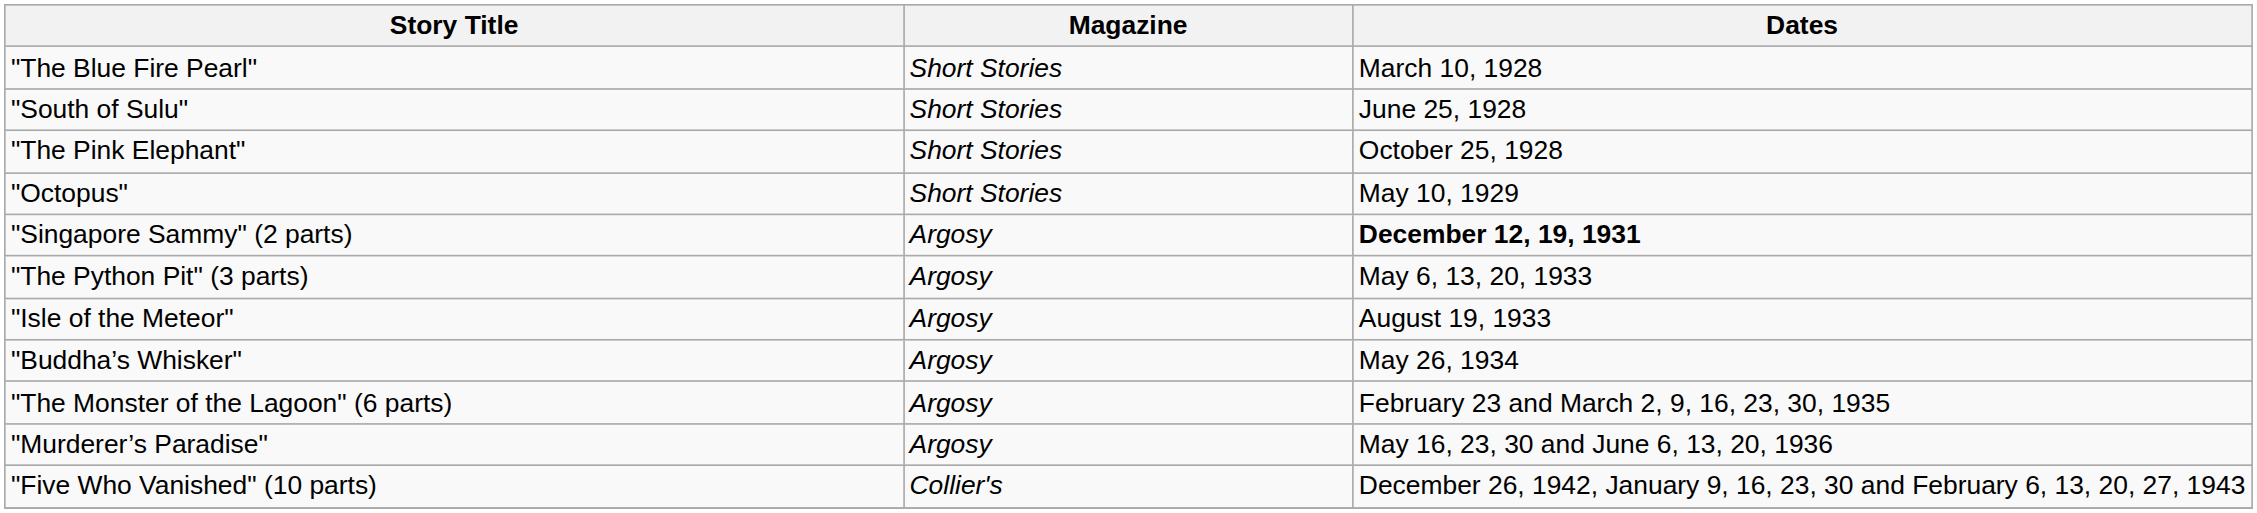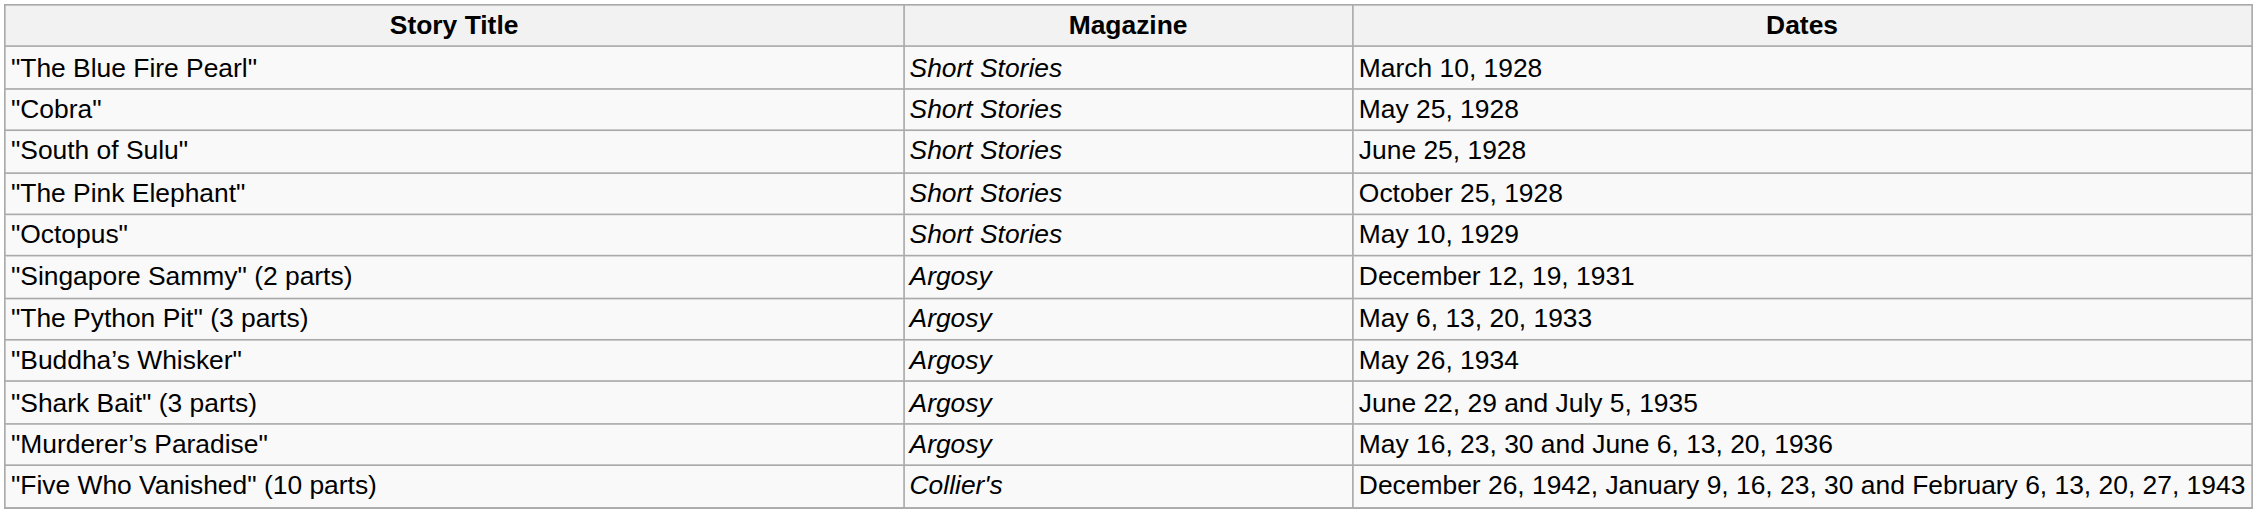 <table class="wikitable">
 <tr>
 <th scope="col" style="width: 40%;">Story Title</th>
 <th scope="col" style="width: 20%;">Magazine</th>
 <th scope="col" style="width: 40%;">Dates</th>
 </tr>
 <tr>
 <td>"The Blue Fire Pearl"</td>
 <td><em>Short Stories</em></td>
 <td>March 10, 1928</td>
+</tr>
+<tr>
+<td>"Cobra"</td>
+<td><em>Short Stories</em></td>
+<td>May 25, 1928</td>
 </tr>
 <tr>
 <td>"South of Sulu"</td>
 <td><em>Short Stories</em></td>
 <td>June 25, 1928</td>
 </tr>
 <tr>
 <td>"The Pink Elephant"</td>
 <td><em>Short Stories</em></td>
 <td>October 25, 1928</td>
 </tr>
 <tr>
 <td>"Octopus"</td>
 <td><em>Short Stories</em></td>
 <td>May 10, 1929</td>
 </tr>
 <tr>
 <td>"Singapore Sammy" (2 parts)</td>
 <td><em>Argosy</em></td>
-<td><strong>December 12, 19, 1931</strong></td>
+<td>December 12, 19, 1931</td>
 </tr>
 <tr>
 <td>"The Python Pit" (3 parts)</td>
 <td><em>Argosy</em></td>
 <td>May 6, 13, 20, 1933</td>
 </tr>
 <tr>
-<td>"Isle of the Meteor"</td>
-<td><em>Argosy</em></td>
-<td>August 19, 1933</td>
-</tr>
-<tr>
 <td>"Buddha’s Whisker"</td>
 <td><em>Argosy</em></td>
 <td>May 26, 1934</td>
 </tr>
 <tr>
-<td>"The Monster of the Lagoon" (6 parts)</td>
+<td>"Shark Bait" (3 parts)</td>
 <td><em>Argosy</em></td>
-<td>February 23 and March 2, 9, 16, 23, 30, 1935</td>
+<td>June 22, 29 and July 5, 1935</td>
 </tr>
 <tr>
 <td>"Murderer’s Paradise"</td>
 <td><em>Argosy</em></td>
 <td>May 16, 23, 30 and June 6, 13, 20, 1936</td>
 </tr>
 <tr>
 <td>"Five Who Vanished" (10 parts)</td>
 <td><em>Collier's</em></td>
 <td>December 26, 1942, January 9, 16, 23, 30 and February 6, 13, 20, 27, 1943</td>
 </tr>
 <tr>
 </tr>
 </table>
